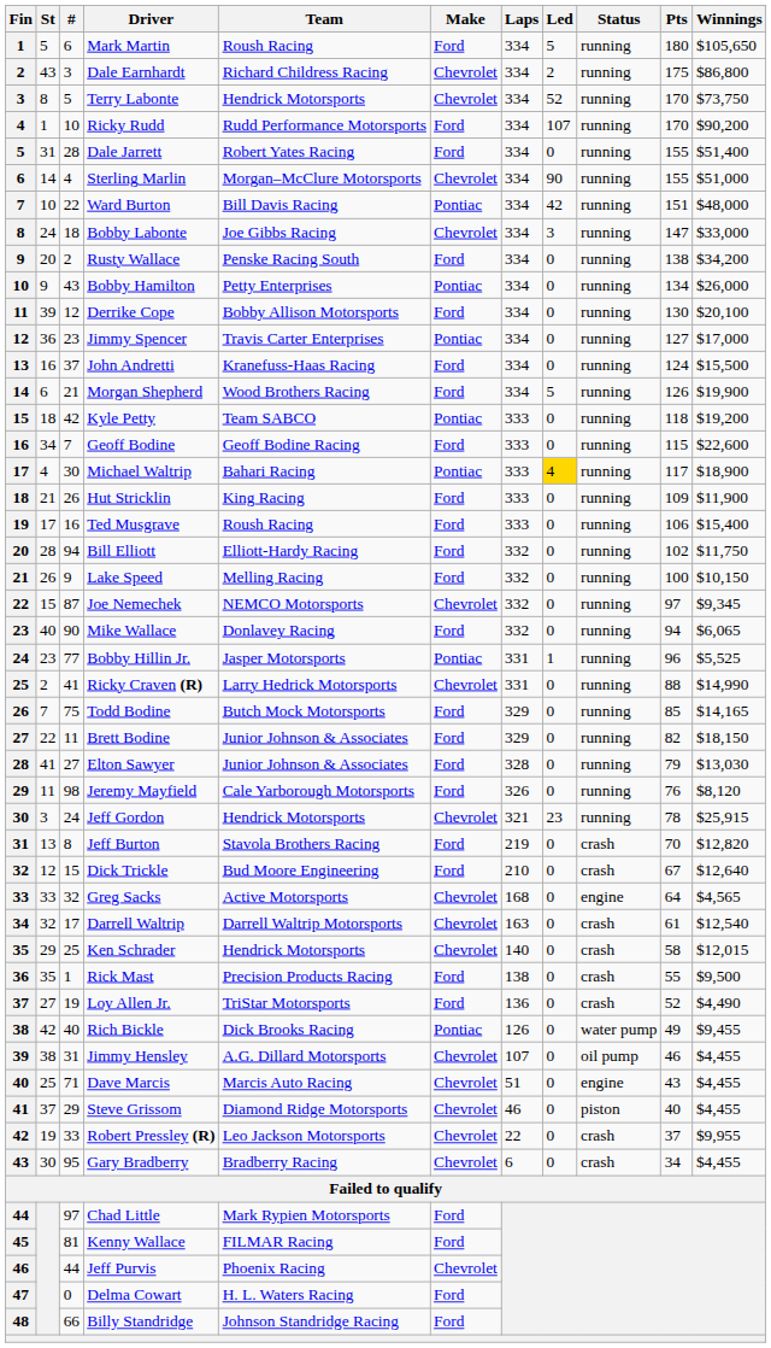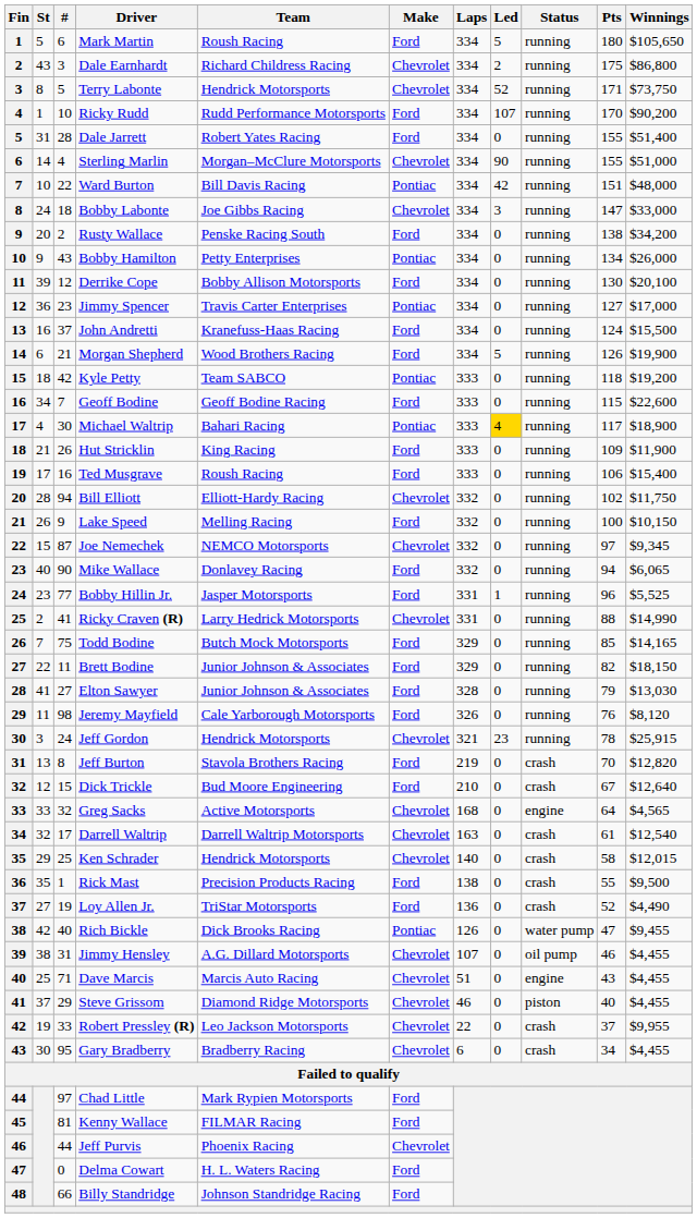 <table class="wikitable" style="font-size:95%">
 <tr>
 <th>Fin</th>
 <th>St</th>
 <th>#</th>
 <th>Driver</th>
 <th>Team</th>
 <th>Make</th>
 <th>Laps</th>
 <th>Led</th>
 <th>Status</th>
 <th>Pts</th>
 <th>Winnings</th>
 </tr>
 <tr>
 <th>1</th>
 <td>5</td>
 <td>6</td>
 <td><a href='#'>Mark Martin</a></td>
 <td><a href='#'>Roush Racing</a></td>
 <td><a href='#'>Ford</a></td>
 <td>334</td>
 <td>5</td>
 <td>running</td>
 <td>180</td>
 <td>$105,650</td>
 </tr>
 <tr>
 <th>2</th>
 <td>43</td>
 <td>3</td>
 <td><a href='#'>Dale Earnhardt</a></td>
 <td><a href='#'>Richard Childress Racing</a></td>
 <td><a href='#'>Chevrolet</a></td>
 <td>334</td>
 <td>2</td>
 <td>running</td>
 <td>175</td>
 <td>$86,800</td>
 </tr>
 <tr>
 <th>3</th>
 <td>8</td>
 <td>5</td>
 <td><a href='#'>Terry Labonte</a></td>
 <td><a href='#'>Hendrick Motorsports</a></td>
 <td><a href='#'>Chevrolet</a></td>
 <td>334</td>
 <td>52</td>
 <td>running</td>
-<td>170</td>
+<td>171</td>
 <td>$73,750</td>
 </tr>
 <tr>
 <th>4</th>
 <td>1</td>
 <td>10</td>
 <td><a href='#'>Ricky Rudd</a></td>
 <td><a href='#'>Rudd Performance Motorsports</a></td>
 <td><a href='#'>Ford</a></td>
 <td>334</td>
 <td>107</td>
 <td>running</td>
 <td>170</td>
 <td>$90,200</td>
 </tr>
 <tr>
 <th>5</th>
 <td>31</td>
 <td>28</td>
 <td><a href='#'>Dale Jarrett</a></td>
 <td><a href='#'>Robert Yates Racing</a></td>
 <td><a href='#'>Ford</a></td>
 <td>334</td>
 <td>0</td>
 <td>running</td>
 <td>155</td>
 <td>$51,400</td>
 </tr>
 <tr>
 <th>6</th>
 <td>14</td>
 <td>4</td>
 <td><a href='#'>Sterling Marlin</a></td>
 <td><a href='#'>Morgan–McClure Motorsports</a></td>
 <td><a href='#'>Chevrolet</a></td>
 <td>334</td>
 <td>90</td>
 <td>running</td>
 <td>155</td>
 <td>$51,000</td>
 </tr>
 <tr>
 <th>7</th>
 <td>10</td>
 <td>22</td>
 <td><a href='#'>Ward Burton</a></td>
 <td><a href='#'>Bill Davis Racing</a></td>
 <td><a href='#'>Pontiac</a></td>
 <td>334</td>
 <td>42</td>
 <td>running</td>
 <td>151</td>
 <td>$48,000</td>
 </tr>
 <tr>
 <th>8</th>
 <td>24</td>
 <td>18</td>
 <td><a href='#'>Bobby Labonte</a></td>
 <td><a href='#'>Joe Gibbs Racing</a></td>
 <td><a href='#'>Chevrolet</a></td>
 <td>334</td>
 <td>3</td>
 <td>running</td>
 <td>147</td>
 <td>$33,000</td>
 </tr>
 <tr>
 <th>9</th>
 <td>20</td>
 <td>2</td>
 <td><a href='#'>Rusty Wallace</a></td>
 <td><a href='#'>Penske Racing South</a></td>
 <td><a href='#'>Ford</a></td>
 <td>334</td>
 <td>0</td>
 <td>running</td>
 <td>138</td>
 <td>$34,200</td>
 </tr>
 <tr>
 <th>10</th>
 <td>9</td>
 <td>43</td>
 <td><a href='#'>Bobby Hamilton</a></td>
 <td><a href='#'>Petty Enterprises</a></td>
 <td><a href='#'>Pontiac</a></td>
 <td>334</td>
 <td>0</td>
 <td>running</td>
 <td>134</td>
 <td>$26,000</td>
 </tr>
 <tr>
 <th>11</th>
 <td>39</td>
 <td>12</td>
 <td><a href='#'>Derrike Cope</a></td>
 <td><a href='#'>Bobby Allison Motorsports</a></td>
 <td><a href='#'>Ford</a></td>
 <td>334</td>
 <td>0</td>
 <td>running</td>
 <td>130</td>
 <td>$20,100</td>
 </tr>
 <tr>
 <th>12</th>
 <td>36</td>
 <td>23</td>
 <td><a href='#'>Jimmy Spencer</a></td>
 <td><a href='#'>Travis Carter Enterprises</a></td>
 <td><a href='#'>Pontiac</a></td>
 <td>334</td>
 <td>0</td>
 <td>running</td>
 <td>127</td>
 <td>$17,000</td>
 </tr>
 <tr>
 <th>13</th>
 <td>16</td>
 <td>37</td>
 <td><a href='#'>John Andretti</a></td>
 <td><a href='#'>Kranefuss-Haas Racing</a></td>
 <td><a href='#'>Ford</a></td>
 <td>334</td>
 <td>0</td>
 <td>running</td>
 <td>124</td>
 <td>$15,500</td>
 </tr>
 <tr>
 <th>14</th>
 <td>6</td>
 <td>21</td>
 <td><a href='#'>Morgan Shepherd</a></td>
 <td><a href='#'>Wood Brothers Racing</a></td>
 <td><a href='#'>Ford</a></td>
 <td>334</td>
 <td>5</td>
 <td>running</td>
 <td>126</td>
 <td>$19,900</td>
 </tr>
 <tr>
 <th>15</th>
 <td>18</td>
 <td>42</td>
 <td><a href='#'>Kyle Petty</a></td>
 <td><a href='#'>Team SABCO</a></td>
 <td><a href='#'>Pontiac</a></td>
 <td>333</td>
 <td>0</td>
 <td>running</td>
 <td>118</td>
 <td>$19,200</td>
 </tr>
 <tr>
 <th>16</th>
 <td>34</td>
 <td>7</td>
 <td><a href='#'>Geoff Bodine</a></td>
 <td><a href='#'>Geoff Bodine Racing</a></td>
 <td><a href='#'>Ford</a></td>
 <td>333</td>
 <td>0</td>
 <td>running</td>
 <td>115</td>
 <td>$22,600</td>
 </tr>
 <tr>
 <th>17</th>
 <td>4</td>
 <td>30</td>
 <td><a href='#'>Michael Waltrip</a></td>
 <td><a href='#'>Bahari Racing</a></td>
 <td><a href='#'>Pontiac</a></td>
 <td>333</td>
 <td style="background: gold;">4</td>
 <td>running</td>
 <td>117</td>
 <td>$18,900</td>
 </tr>
 <tr>
 <th>18</th>
 <td>21</td>
 <td>26</td>
 <td><a href='#'>Hut Stricklin</a></td>
 <td><a href='#'>King Racing</a></td>
 <td><a href='#'>Ford</a></td>
 <td>333</td>
 <td>0</td>
 <td>running</td>
 <td>109</td>
 <td>$11,900</td>
 </tr>
 <tr>
 <th>19</th>
 <td>17</td>
 <td>16</td>
 <td><a href='#'>Ted Musgrave</a></td>
 <td><a href='#'>Roush Racing</a></td>
 <td><a href='#'>Ford</a></td>
 <td>333</td>
 <td>0</td>
 <td>running</td>
 <td>106</td>
 <td>$15,400</td>
 </tr>
 <tr>
 <th>20</th>
 <td>28</td>
 <td>94</td>
 <td><a href='#'>Bill Elliott</a></td>
 <td><a href='#'>Elliott-Hardy Racing</a></td>
-<td><a href='#'>Ford</a></td>
+<td><a href='#'>Chevrolet</a></td>
 <td>332</td>
 <td>0</td>
 <td>running</td>
 <td>102</td>
 <td>$11,750</td>
 </tr>
 <tr>
 <th>21</th>
 <td>26</td>
 <td>9</td>
 <td><a href='#'>Lake Speed</a></td>
 <td><a href='#'>Melling Racing</a></td>
 <td><a href='#'>Ford</a></td>
 <td>332</td>
 <td>0</td>
 <td>running</td>
 <td>100</td>
 <td>$10,150</td>
 </tr>
 <tr>
 <th>22</th>
 <td>15</td>
 <td>87</td>
 <td><a href='#'>Joe Nemechek</a></td>
 <td><a href='#'>NEMCO Motorsports</a></td>
 <td><a href='#'>Chevrolet</a></td>
 <td>332</td>
 <td>0</td>
 <td>running</td>
 <td>97</td>
 <td>$9,345</td>
 </tr>
 <tr>
 <th>23</th>
 <td>40</td>
 <td>90</td>
 <td><a href='#'>Mike Wallace</a></td>
 <td><a href='#'>Donlavey Racing</a></td>
 <td><a href='#'>Ford</a></td>
 <td>332</td>
 <td>0</td>
 <td>running</td>
 <td>94</td>
 <td>$6,065</td>
 </tr>
 <tr>
 <th>24</th>
 <td>23</td>
 <td>77</td>
 <td><a href='#'>Bobby Hillin Jr.</a></td>
 <td><a href='#'>Jasper Motorsports</a></td>
-<td><a href='#'>Pontiac</a></td>
+<td><a href='#'>Ford</a></td>
 <td>331</td>
 <td>1</td>
 <td>running</td>
 <td>96</td>
 <td>$5,525</td>
 </tr>
 <tr>
 <th>25</th>
 <td>2</td>
 <td>41</td>
 <td><a href='#'>Ricky Craven</a> <strong>(R)</strong></td>
 <td><a href='#'>Larry Hedrick Motorsports</a></td>
 <td><a href='#'>Chevrolet</a></td>
 <td>331</td>
 <td>0</td>
 <td>running</td>
 <td>88</td>
 <td>$14,990</td>
 </tr>
 <tr>
 <th>26</th>
 <td>7</td>
 <td>75</td>
 <td><a href='#'>Todd Bodine</a></td>
 <td><a href='#'>Butch Mock Motorsports</a></td>
 <td><a href='#'>Ford</a></td>
 <td>329</td>
 <td>0</td>
 <td>running</td>
 <td>85</td>
 <td>$14,165</td>
 </tr>
 <tr>
 <th>27</th>
 <td>22</td>
 <td>11</td>
 <td><a href='#'>Brett Bodine</a></td>
 <td><a href='#'>Junior Johnson & Associates</a></td>
 <td><a href='#'>Ford</a></td>
 <td>329</td>
 <td>0</td>
 <td>running</td>
 <td>82</td>
 <td>$18,150</td>
 </tr>
 <tr>
 <th>28</th>
 <td>41</td>
 <td>27</td>
 <td><a href='#'>Elton Sawyer</a></td>
 <td><a href='#'>Junior Johnson & Associates</a></td>
 <td><a href='#'>Ford</a></td>
 <td>328</td>
 <td>0</td>
 <td>running</td>
 <td>79</td>
 <td>$13,030</td>
 </tr>
 <tr>
 <th>29</th>
 <td>11</td>
 <td>98</td>
 <td><a href='#'>Jeremy Mayfield</a></td>
 <td><a href='#'>Cale Yarborough Motorsports</a></td>
 <td><a href='#'>Ford</a></td>
 <td>326</td>
 <td>0</td>
 <td>running</td>
 <td>76</td>
 <td>$8,120</td>
 </tr>
 <tr>
 <th>30</th>
 <td>3</td>
 <td>24</td>
 <td><a href='#'>Jeff Gordon</a></td>
 <td><a href='#'>Hendrick Motorsports</a></td>
 <td><a href='#'>Chevrolet</a></td>
 <td>321</td>
 <td>23</td>
 <td>running</td>
 <td>78</td>
 <td>$25,915</td>
 </tr>
 <tr>
 <th>31</th>
 <td>13</td>
 <td>8</td>
 <td><a href='#'>Jeff Burton</a></td>
 <td><a href='#'>Stavola Brothers Racing</a></td>
 <td><a href='#'>Ford</a></td>
 <td>219</td>
 <td>0</td>
 <td>crash</td>
 <td>70</td>
 <td>$12,820</td>
 </tr>
 <tr>
 <th>32</th>
 <td>12</td>
 <td>15</td>
 <td><a href='#'>Dick Trickle</a></td>
 <td><a href='#'>Bud Moore Engineering</a></td>
 <td><a href='#'>Ford</a></td>
 <td>210</td>
 <td>0</td>
 <td>crash</td>
 <td>67</td>
 <td>$12,640</td>
 </tr>
 <tr>
 <th>33</th>
 <td>33</td>
 <td>32</td>
 <td><a href='#'>Greg Sacks</a></td>
 <td><a href='#'>Active Motorsports</a></td>
 <td><a href='#'>Chevrolet</a></td>
 <td>168</td>
 <td>0</td>
 <td>engine</td>
 <td>64</td>
 <td>$4,565</td>
 </tr>
 <tr>
 <th>34</th>
 <td>32</td>
 <td>17</td>
 <td><a href='#'>Darrell Waltrip</a></td>
 <td><a href='#'>Darrell Waltrip Motorsports</a></td>
 <td><a href='#'>Chevrolet</a></td>
 <td>163</td>
 <td>0</td>
 <td>crash</td>
 <td>61</td>
 <td>$12,540</td>
 </tr>
 <tr>
 <th>35</th>
 <td>29</td>
 <td>25</td>
 <td><a href='#'>Ken Schrader</a></td>
 <td><a href='#'>Hendrick Motorsports</a></td>
 <td><a href='#'>Chevrolet</a></td>
 <td>140</td>
 <td>0</td>
 <td>crash</td>
 <td>58</td>
 <td>$12,015</td>
 </tr>
 <tr>
 <th>36</th>
 <td>35</td>
 <td>1</td>
 <td><a href='#'>Rick Mast</a></td>
 <td><a href='#'>Precision Products Racing</a></td>
 <td><a href='#'>Ford</a></td>
 <td>138</td>
 <td>0</td>
 <td>crash</td>
 <td>55</td>
 <td>$9,500</td>
 </tr>
 <tr>
 <th>37</th>
 <td>27</td>
 <td>19</td>
 <td><a href='#'>Loy Allen Jr.</a></td>
 <td><a href='#'>TriStar Motorsports</a></td>
 <td><a href='#'>Ford</a></td>
 <td>136</td>
 <td>0</td>
 <td>crash</td>
 <td>52</td>
 <td>$4,490</td>
 </tr>
 <tr>
 <th>38</th>
 <td>42</td>
 <td>40</td>
 <td><a href='#'>Rich Bickle</a></td>
 <td><a href='#'>Dick Brooks Racing</a></td>
 <td><a href='#'>Pontiac</a></td>
 <td>126</td>
 <td>0</td>
 <td>water pump</td>
-<td>49</td>
+<td>47</td>
 <td>$9,455</td>
 </tr>
 <tr>
 <th>39</th>
 <td>38</td>
 <td>31</td>
 <td><a href='#'>Jimmy Hensley</a></td>
 <td><a href='#'>A.G. Dillard Motorsports</a></td>
 <td><a href='#'>Chevrolet</a></td>
 <td>107</td>
 <td>0</td>
 <td>oil pump</td>
 <td>46</td>
 <td>$4,455</td>
 </tr>
 <tr>
 <th>40</th>
 <td>25</td>
 <td>71</td>
 <td><a href='#'>Dave Marcis</a></td>
 <td><a href='#'>Marcis Auto Racing</a></td>
 <td><a href='#'>Chevrolet</a></td>
 <td>51</td>
 <td>0</td>
 <td>engine</td>
 <td>43</td>
 <td>$4,455</td>
 </tr>
 <tr>
 <th>41</th>
 <td>37</td>
 <td>29</td>
 <td><a href='#'>Steve Grissom</a></td>
 <td><a href='#'>Diamond Ridge Motorsports</a></td>
 <td><a href='#'>Chevrolet</a></td>
 <td>46</td>
 <td>0</td>
 <td>piston</td>
 <td>40</td>
 <td>$4,455</td>
 </tr>
 <tr>
 <th>42</th>
 <td>19</td>
 <td>33</td>
 <td><a href='#'>Robert Pressley</a> <strong>(R)</strong></td>
 <td><a href='#'>Leo Jackson Motorsports</a></td>
 <td><a href='#'>Chevrolet</a></td>
 <td>22</td>
 <td>0</td>
 <td>crash</td>
 <td>37</td>
 <td>$9,955</td>
 </tr>
 <tr>
 <th>43</th>
 <td>30</td>
 <td>95</td>
 <td><a href='#'>Gary Bradberry</a></td>
 <td><a href='#'>Bradberry Racing</a></td>
 <td><a href='#'>Chevrolet</a></td>
 <td>6</td>
 <td>0</td>
 <td>crash</td>
 <td>34</td>
 <td>$4,455</td>
 </tr>
 <tr>
 <th colspan="11">Failed to qualify</th>
 </tr>
 <tr>
 <th>44</th>
 <th rowspan="5"></th>
 <td>97</td>
 <td><a href='#'>Chad Little</a></td>
 <td><a href='#'>Mark Rypien Motorsports</a></td>
 <td><a href='#'>Ford</a></td>
 <th colspan="5" rowspan="5"></th>
 </tr>
 <tr>
 <th>45</th>
 <td>81</td>
 <td><a href='#'>Kenny Wallace</a></td>
 <td><a href='#'>FILMAR Racing</a></td>
 <td><a href='#'>Ford</a></td>
 </tr>
 <tr>
 <th>46</th>
 <td>44</td>
 <td><a href='#'>Jeff Purvis</a></td>
 <td><a href='#'>Phoenix Racing</a></td>
 <td><a href='#'>Chevrolet</a></td>
 </tr>
 <tr>
 <th>47</th>
 <td>0</td>
 <td><a href='#'>Delma Cowart</a></td>
 <td><a href='#'>H. L. Waters Racing</a></td>
 <td><a href='#'>Ford</a></td>
 </tr>
 <tr>
 <th>48</th>
 <td>66</td>
 <td><a href='#'>Billy Standridge</a></td>
 <td><a href='#'>Johnson Standridge Racing</a></td>
 <td><a href='#'>Ford</a></td>
 </tr>
 <tr>
 <th colspan="11"></th>
 </tr>
 </table>
